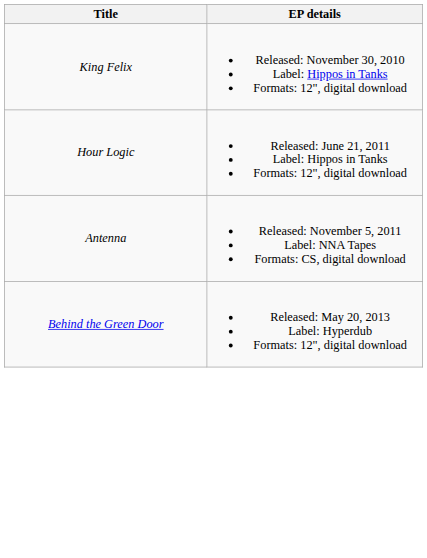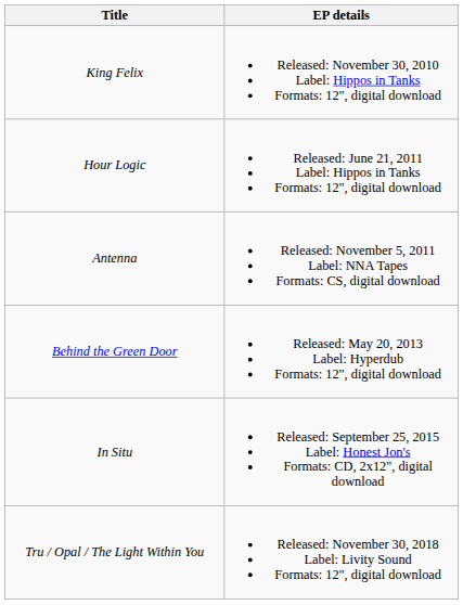 <table class="wikitable plainrowheaders" style="text-align:center">
 <tr>
 <th scope="col" style="width:16em;">Title</th>
 <th scope="col" style="width:17em;">EP details</th>
 </tr>
 <tr>
 <td scope="row"><em>King Felix</em></td>
 <td><br><ul><li>Released: November 30, 2010</li><li>Label: <a href='#'>Hippos in Tanks</a></li><li>Formats: 12", digital download</li></ul></td>
 </tr>
 <tr>
 <td scope="row"><em>Hour Logic</em></td>
 <td><br><ul><li>Released: June 21, 2011</li><li>Label: Hippos in Tanks</li><li>Formats: 12", digital download</li></ul></td>
 </tr>
 <tr>
 <td scope="row"><em>Antenna</em></td>
 <td><br><ul><li>Released: November 5, 2011</li><li>Label: NNA Tapes</li><li>Formats: CS, digital download</li></ul></td>
 </tr>
 <tr>
 <td scope="row"><em><a href='#'>Behind the Green Door</a></em></td>
 <td><br><ul><li>Released: May 20, 2013</li><li>Label: Hyperdub</li><li>Formats: 12", digital download</li></ul></td>
 </tr>
+<tr>
+<td scope="row"><em>In Situ</em></td>
+<td><br><ul><li>Released: September 25, 2015</li><li>Label: <a href='#'>Honest Jon's</a></li><li>Formats: CD, 2x12", digital download</li></ul></td>
+</tr>
+<tr>
+<td scope="row"><em>Tru / Opal / The Light Within You</em><br></td>
+<td><br><ul><li>Released: November 30, 2018</li><li>Label: Livity Sound</li><li>Formats: 12", digital download</li></ul></td>
+</tr>
 </table>
